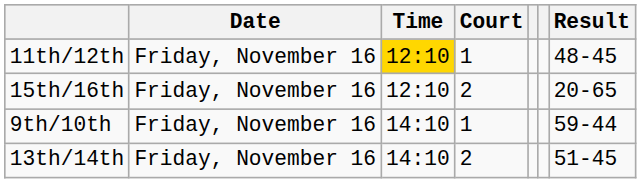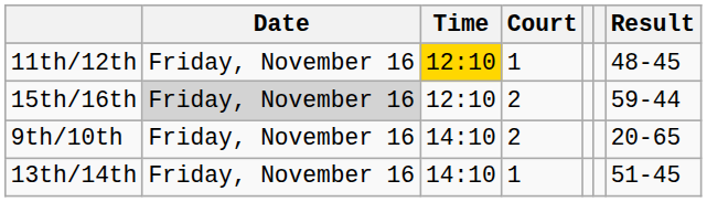 <table class="wikitable">
 <tr>
 <th></th>
 <th>Date</th>
 <th>Time</th>
 <th>Court</th>
 <th></th>
 <th></th>
 <th>Result</th>
 </tr>
 <tr>
 <td>11th/12th</td>
 <td>Friday, November 16</td>
 <td style="background: gold;">12:10</td>
 <td>1</td>
 <td></td>
 <td></td>
 <td>48-45</td>
 </tr>
 <tr>
 <td>15th/16th</td>
+<td style="background: lightgrey;">Friday, November 16</td>
+<td>12:10</td>
+<td>2</td>
+<td></td>
+<td></td>
+<td>59-44</td>
+</tr>
+<tr>
+<td>9th/10th</td>
 <td>Friday, November 16</td>
-<td>12:10</td>
+<td>14:10</td>
 <td>2</td>
 <td></td>
 <td></td>
 <td>20-65</td>
 </tr>
 <tr>
-<td>9th/10th</td>
+<td>13th/14th</td>
 <td>Friday, November 16</td>
 <td>14:10</td>
 <td>1</td>
 <td></td>
 <td></td>
-<td>59-44</td>
-</tr>
-<tr>
-<td>13th/14th</td>
-<td>Friday, November 16</td>
-<td>14:10</td>
-<td>2</td>
-<td></td>
-<td></td>
 <td>51-45</td>
 </tr>
 </table>
